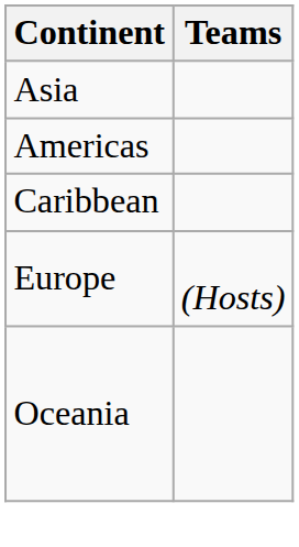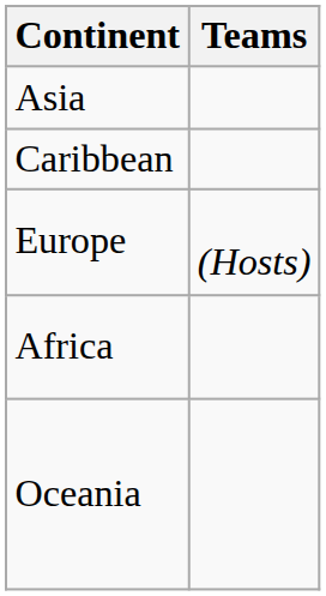 <table class="wikitable">
 <tr>
 <th>Continent</th>
 <th>Teams</th>
 </tr>
 <tr>
 <td>Asia</td>
 <td> <br> </td>
 </tr>
 <tr>
-<td>Americas</td>
-<td></td>
-</tr>
-<tr>
 <td>Caribbean</td>
 <td> <br> </td>
 </tr>
 <tr>
 <td>Europe</td>
 <td> <br>  <em>(Hosts)</em> <br> </td>
 </tr>
 <tr>
+<td>Africa</td>
+<td> <br>  <br> </td>
+</tr>
+<tr>
 <td>Oceania</td>
 <td> <br>  <br>  <br>  <br>  </td>
 </tr>
 </table>
